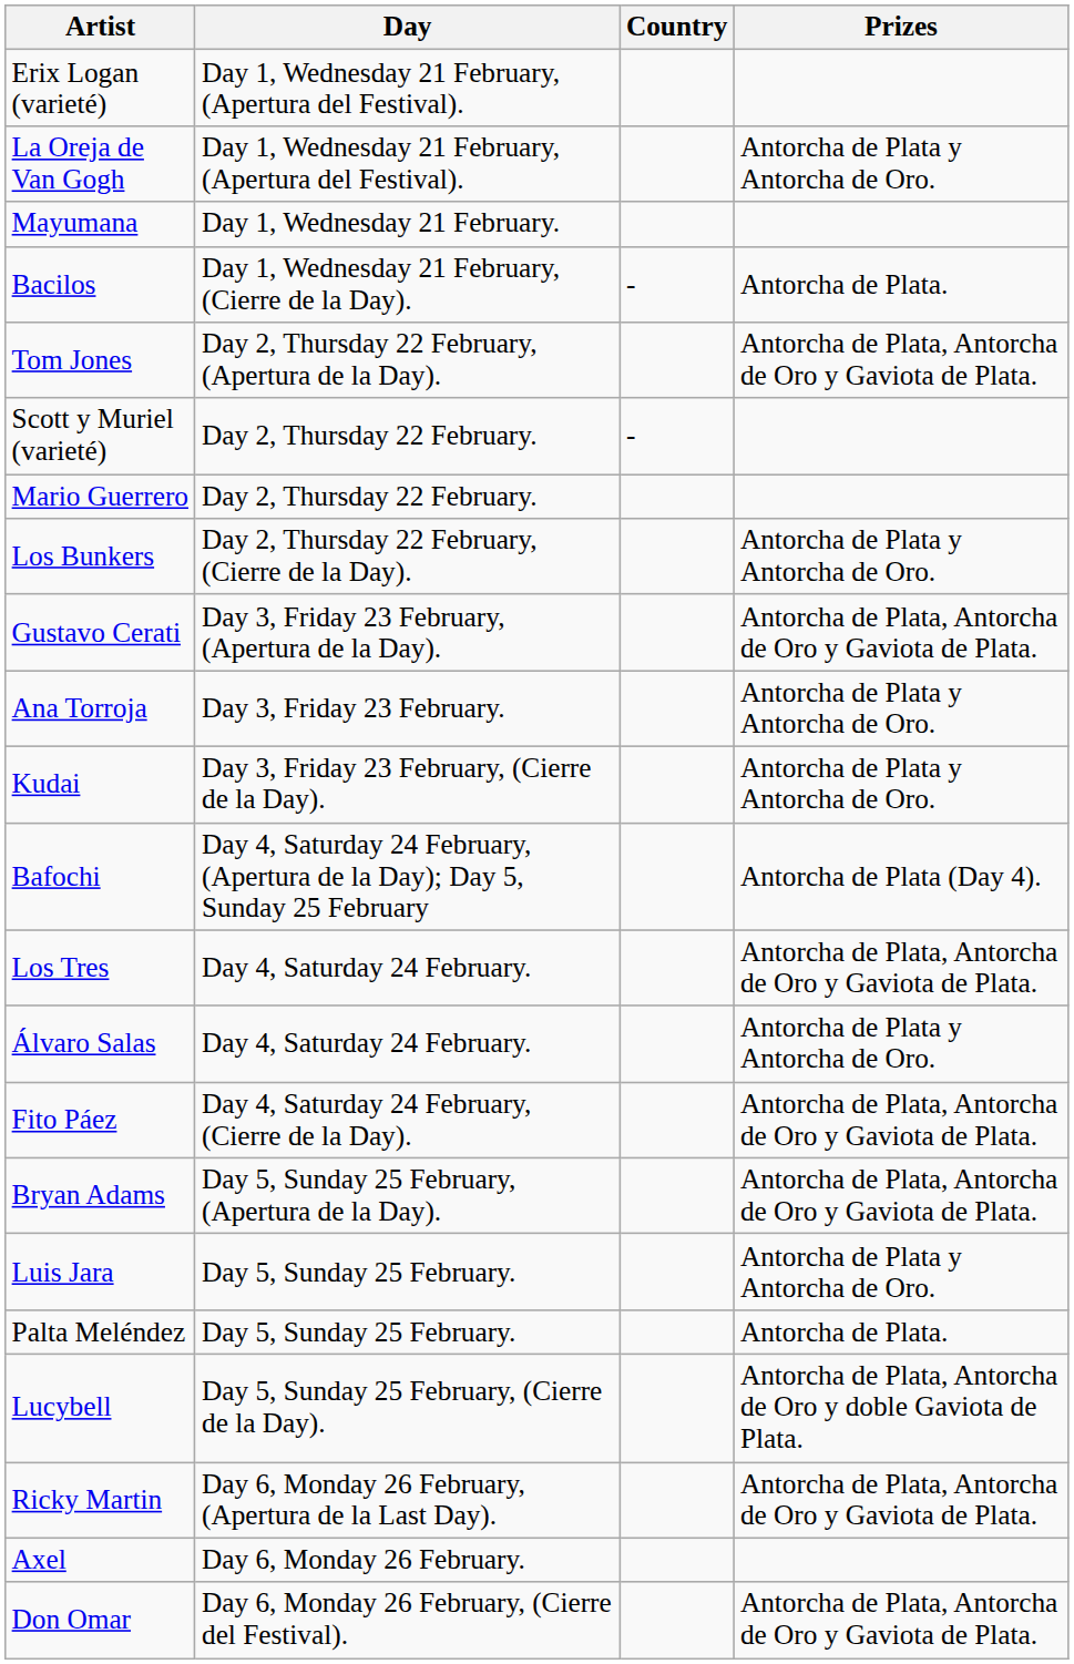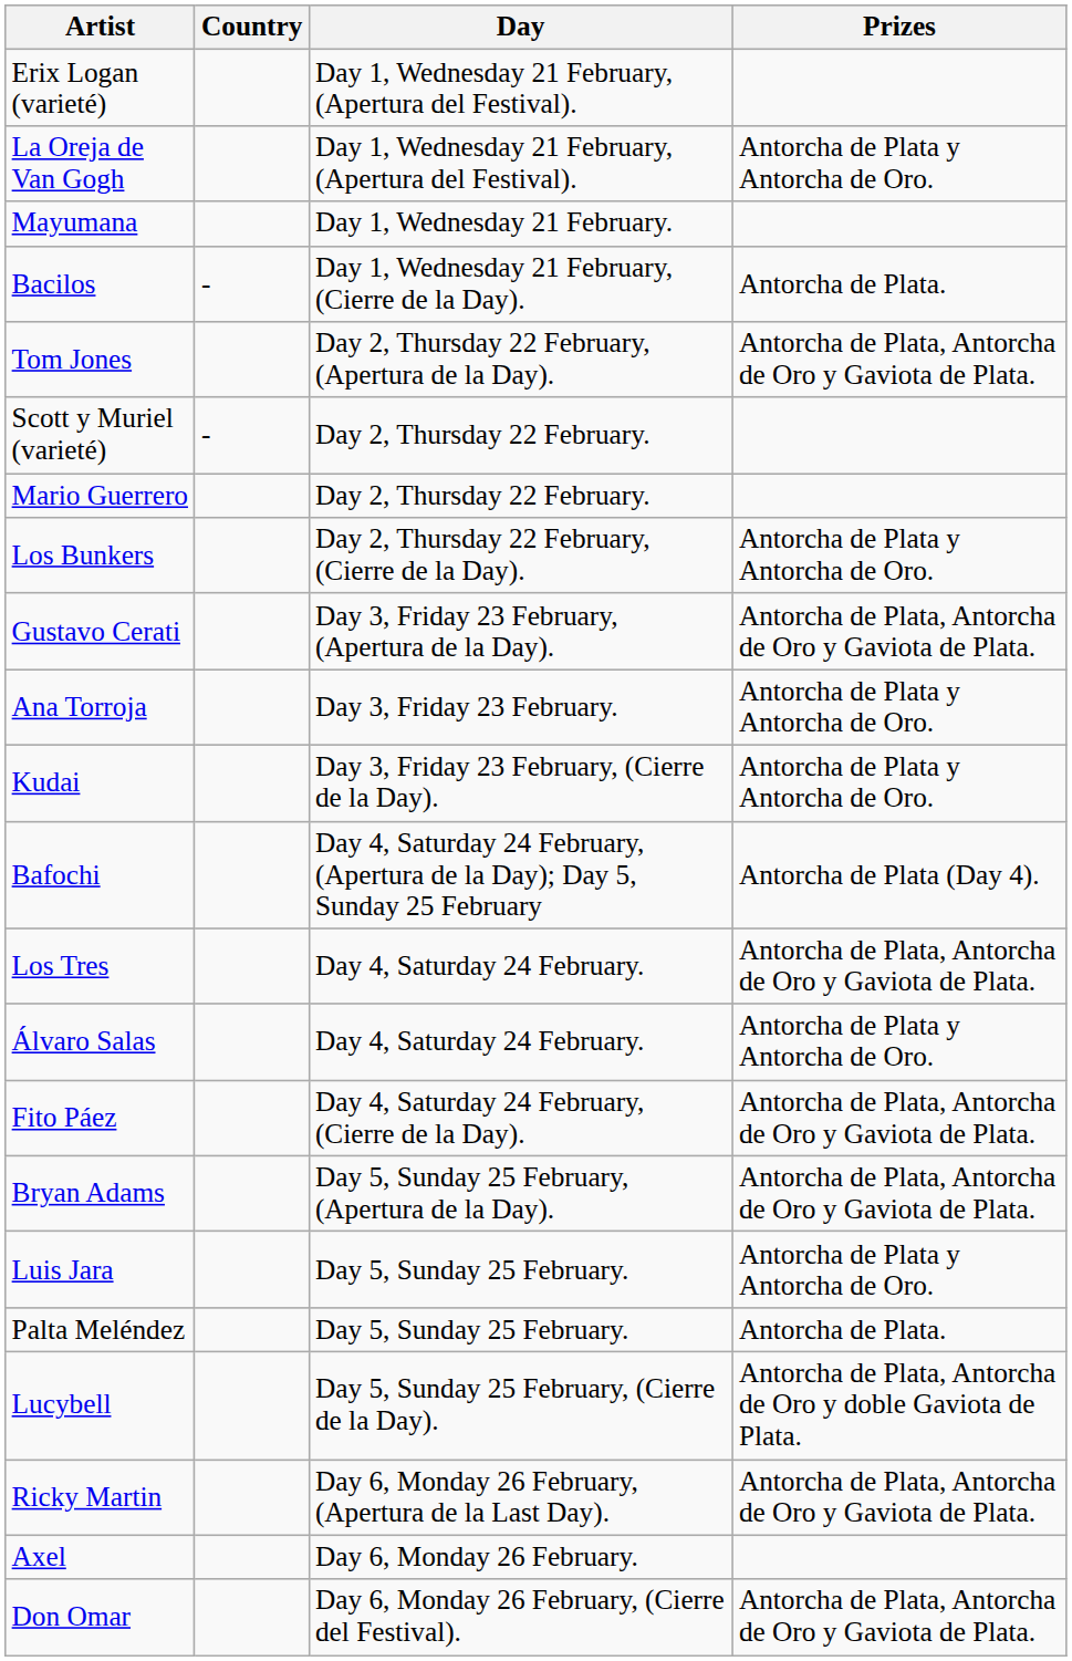 <table class="wikitable">
 <tr>
 <th>Artist</th>
+<th>Country</th>
 <th>Day</th>
-<th>Country</th>
 <th>Prizes</th>
 </tr>
 <tr>
 <td>Erix Logan (varieté)</td>
+<td></td>
 <td>Day 1, Wednesday 21 February, (Apertura del Festival).</td>
-<td></td>
 <td></td>
 </tr>
 <tr>
 <td><a href='#'>La Oreja de Van Gogh</a></td>
+<td></td>
 <td>Day 1, Wednesday 21 February, (Apertura del Festival).</td>
-<td></td>
 <td>Antorcha de Plata y Antorcha de Oro.</td>
 </tr>
 <tr>
 <td><a href='#'>Mayumana</a></td>
+<td></td>
 <td>Day 1, Wednesday 21 February.</td>
-<td></td>
 <td></td>
 </tr>
 <tr>
 <td><a href='#'>Bacilos</a></td>
+<td>- </td>
 <td>Day 1, Wednesday 21 February, (Cierre de la Day).</td>
-<td>- </td>
 <td>Antorcha de Plata.</td>
 </tr>
 <tr>
 <td><a href='#'>Tom Jones</a></td>
+<td></td>
 <td>Day 2, Thursday 22 February, (Apertura de la Day).</td>
-<td></td>
 <td>Antorcha de Plata, Antorcha de Oro y Gaviota de Plata.</td>
 </tr>
 <tr>
 <td>Scott y Muriel (varieté)</td>
+<td>- </td>
 <td>Day 2, Thursday 22 February.</td>
-<td>- </td>
 <td></td>
 </tr>
 <tr>
 <td><a href='#'>Mario Guerrero</a></td>
+<td></td>
 <td>Day 2, Thursday 22 February.</td>
-<td></td>
 <td></td>
 </tr>
 <tr>
 <td><a href='#'>Los Bunkers</a></td>
+<td></td>
 <td>Day 2, Thursday 22 February, (Cierre de la Day).</td>
-<td></td>
 <td>Antorcha de Plata y Antorcha de Oro.</td>
 </tr>
 <tr>
 <td><a href='#'>Gustavo Cerati</a></td>
+<td></td>
 <td>Day 3, Friday 23 February, (Apertura de la Day).</td>
-<td></td>
 <td>Antorcha de Plata, Antorcha de Oro y Gaviota de Plata.</td>
 </tr>
 <tr>
 <td><a href='#'>Ana Torroja</a></td>
+<td></td>
 <td>Day 3, Friday 23 February.</td>
-<td></td>
 <td>Antorcha de Plata y Antorcha de Oro.</td>
 </tr>
 <tr>
 <td><a href='#'>Kudai</a></td>
+<td></td>
 <td>Day 3, Friday 23 February, (Cierre de la Day).</td>
-<td></td>
 <td>Antorcha de Plata y Antorcha de Oro.</td>
 </tr>
 <tr>
 <td><a href='#'>Bafochi</a></td>
+<td></td>
 <td>Day 4, Saturday 24 February, (Apertura de la Day); Day 5, Sunday 25 February</td>
-<td></td>
 <td>Antorcha de Plata (Day 4).</td>
 </tr>
 <tr>
 <td><a href='#'>Los Tres</a></td>
+<td></td>
 <td>Day 4, Saturday 24 February.</td>
-<td></td>
 <td>Antorcha de Plata, Antorcha de Oro y Gaviota de Plata.</td>
 </tr>
 <tr>
 <td><a href='#'>Álvaro Salas</a></td>
+<td></td>
 <td>Day 4, Saturday 24 February.</td>
-<td></td>
 <td>Antorcha de Plata y Antorcha de Oro.</td>
 </tr>
 <tr>
 <td><a href='#'>Fito Páez</a></td>
+<td></td>
 <td>Day 4, Saturday 24 February, (Cierre de la Day).</td>
-<td></td>
 <td>Antorcha de Plata, Antorcha de Oro y Gaviota de Plata.</td>
 </tr>
 <tr>
 <td><a href='#'>Bryan Adams</a></td>
+<td></td>
 <td>Day 5, Sunday 25 February, (Apertura de la Day).</td>
-<td></td>
 <td>Antorcha de Plata, Antorcha de Oro y Gaviota de Plata.</td>
 </tr>
 <tr>
 <td><a href='#'>Luis Jara</a></td>
+<td></td>
 <td>Day 5, Sunday 25 February.</td>
-<td></td>
 <td>Antorcha de Plata y Antorcha de Oro.</td>
 </tr>
 <tr>
 <td>Palta Meléndez</td>
+<td></td>
 <td>Day 5, Sunday 25 February.</td>
-<td></td>
 <td>Antorcha de Plata.</td>
 </tr>
 <tr>
 <td><a href='#'>Lucybell</a></td>
+<td></td>
 <td>Day 5, Sunday 25 February, (Cierre de la Day).</td>
-<td></td>
 <td>Antorcha de Plata, Antorcha de Oro y doble Gaviota de Plata.</td>
 </tr>
 <tr>
 <td><a href='#'>Ricky Martin</a></td>
+<td></td>
 <td>Day 6, Monday 26 February, (Apertura de la Last Day).</td>
-<td></td>
 <td>Antorcha de Plata, Antorcha de Oro y Gaviota de Plata.</td>
 </tr>
 <tr>
 <td><a href='#'>Axel</a></td>
+<td></td>
 <td>Day 6, Monday 26 February.</td>
-<td></td>
 <td></td>
 </tr>
 <tr>
 <td><a href='#'>Don Omar</a></td>
+<td></td>
 <td>Day 6, Monday 26 February, (Cierre del Festival).</td>
-<td></td>
 <td>Antorcha de Plata, Antorcha de Oro y Gaviota de Plata.</td>
 </tr>
 </table>
